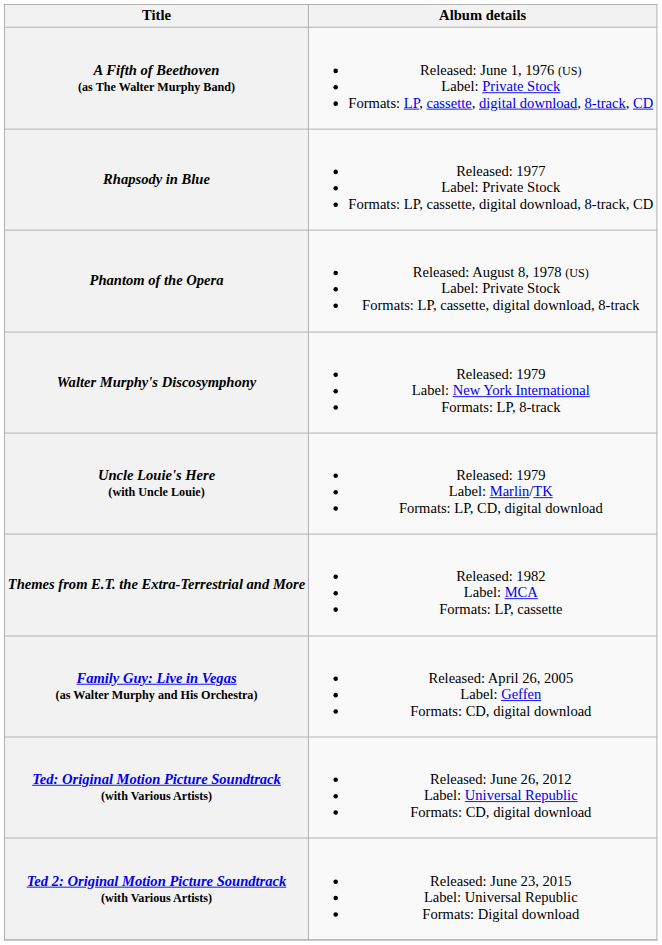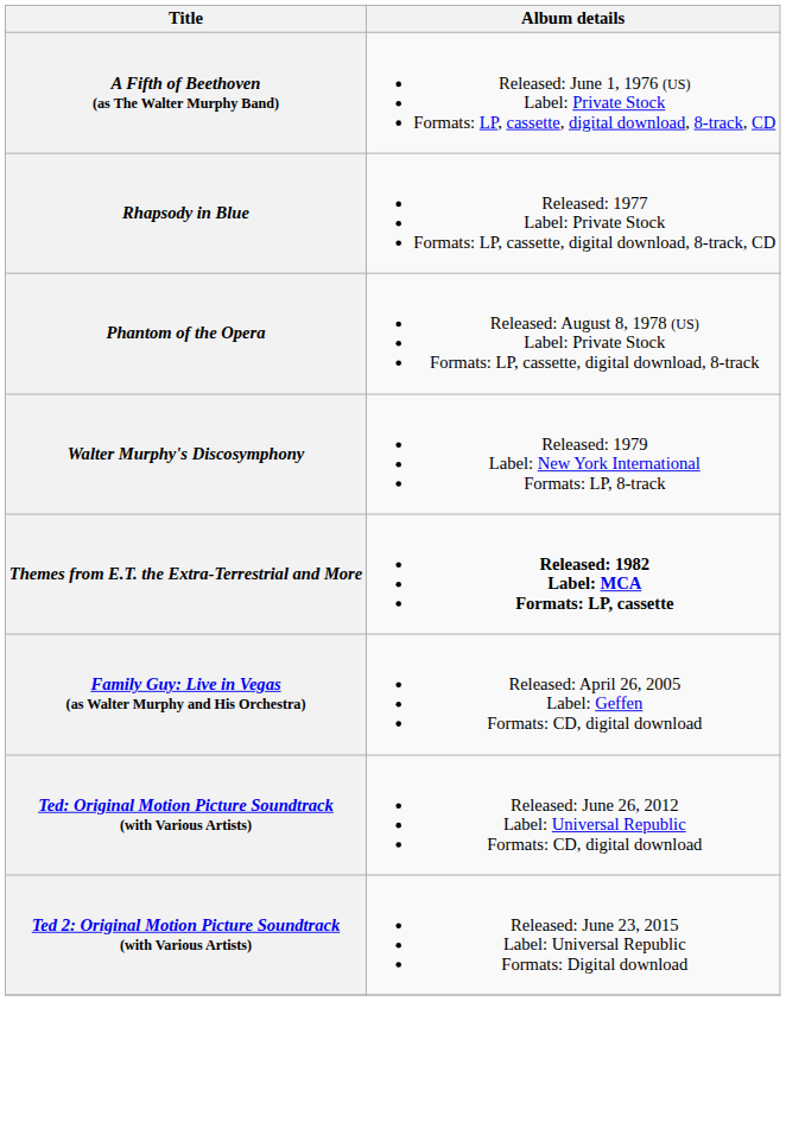 <table class="wikitable plainrowheaders" style="text-align:center;">
 <tr>
 <th>Title</th>
 <th>Album details</th>
 </tr>
 <tr>
 <th scope="row"><em>A Fifth of Beethoven</em> <br><small>(as The Walter Murphy Band)</small></th>
 <td><br><ul><li>Released: June 1, 1976 <small>(US)</small></li><li>Label: <a href='#'>Private Stock</a></li><li>Formats: <a href='#'>LP</a>, <a href='#'>cassette</a>, <a href='#'>digital download</a>, <a href='#'>8-track</a>, <a href='#'>CD</a></li></ul></td>
 </tr>
 <tr>
 <th scope="row"><em>Rhapsody in Blue</em></th>
 <td><br><ul><li>Released: 1977</li><li>Label: Private Stock</li><li>Formats: LP, cassette, digital download, 8-track, CD</li></ul></td>
 </tr>
 <tr>
 <th scope="row"><em>Phantom of the Opera</em></th>
 <td><br><ul><li>Released: August 8, 1978 <small>(US)</small></li><li>Label: Private Stock</li><li>Formats: LP, cassette, digital download, 8-track</li></ul></td>
 </tr>
 <tr>
 <th scope="row"><em>Walter Murphy's Discosymphony</em></th>
 <td><br><ul><li>Released: 1979</li><li>Label: <a href='#'>New York International</a></li><li>Formats: LP, 8-track</li></ul></td>
 </tr>
 <tr>
-<th scope="row"><em>Uncle Louie's Here</em> <br><small>(with Uncle Louie)</small></th>
-<td><br><ul><li>Released: 1979</li><li>Label: <a href='#'>Marlin</a>/<a href='#'>TK</a></li><li>Formats: LP, CD, digital download</li></ul></td>
-</tr>
-<tr>
 <th scope="row"><em>Themes from E.T. the Extra-Terrestrial and More</em></th>
-<td><br><ul><li>Released: 1982</li><li>Label: <a href='#'>MCA</a></li><li>Formats: LP, cassette</li></ul></td>
+<td><strong><br><ul><li>Released: 1982</li><li>Label: <a href='#'>MCA</a></li><li>Formats: LP, cassette</li></ul></strong></td>
 </tr>
 <tr>
 <th scope="row"><em><a href='#'>Family Guy: Live in Vegas</a></em> <br><small>(as Walter Murphy and His Orchestra)</small></th>
 <td><br><ul><li>Released: April 26, 2005</li><li>Label: <a href='#'>Geffen</a></li><li>Formats: CD, digital download</li></ul></td>
 </tr>
 <tr>
 <th scope="row"><em><a href='#'>Ted: Original Motion Picture Soundtrack</a></em> <br><small>(with Various Artists)</small></th>
 <td><br><ul><li>Released: June 26, 2012</li><li>Label: <a href='#'>Universal Republic</a></li><li>Formats: CD, digital download</li></ul></td>
 </tr>
 <tr>
 <th scope="row"><em><a href='#'>Ted 2: Original Motion Picture Soundtrack</a></em> <br><small>(with Various Artists)</small></th>
 <td><br><ul><li>Released: June 23, 2015</li><li>Label: Universal Republic</li><li>Formats: Digital download</li></ul></td>
 </tr>
 <tr>
 </tr>
 </table>
